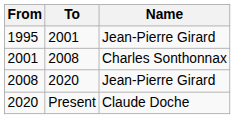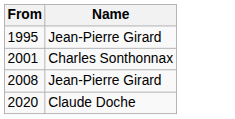 <table class="wikitable">
 <tr>
 <th>From</th>
-<th>To</th>
 <th>Name</th>
 </tr>
 <tr>
 <td>1995</td>
-<td>2001</td>
 <td>Jean-Pierre Girard</td>
 </tr>
 <tr>
 <td>2001</td>
-<td>2008</td>
 <td>Charles Sonthonnax</td>
 </tr>
 <tr>
 <td>2008</td>
-<td>2020</td>
 <td>Jean-Pierre Girard</td>
 </tr>
 <tr>
 <td>2020</td>
-<td>Present</td>
 <td>Claude Doche</td>
 </tr>
 </table>
